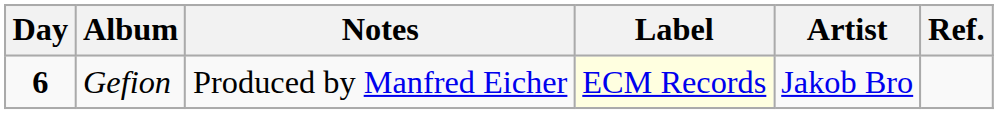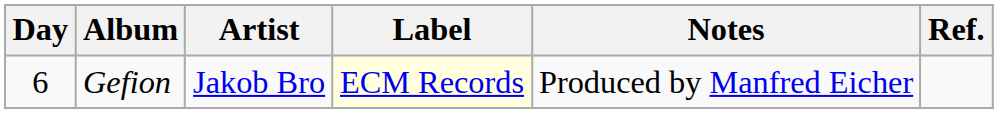 <table class="wikitable">
 <tr>
 <th>Day</th>
 <th>Album</th>
+<th>Artist</th>
+<th>Label</th>
 <th>Notes</th>
-<th>Label</th>
-<th>Artist</th>
 <th>Ref.</th>
 </tr>
 <tr>
-<td rowspan="1" style="text-align:center;"><strong>6</strong></td>
+<td rowspan="1" style="text-align:center;">6</td>
 <td><em>Gefion</em></td>
+<td><a href='#'>Jakob Bro</a></td>
+<td style="background: lightyellow;"><a href='#'>ECM Records</a></td>
 <td>Produced by <a href='#'>Manfred Eicher</a></td>
-<td style="background: lightyellow;"><a href='#'>ECM Records</a></td>
-<td><a href='#'>Jakob Bro</a></td>
 <td style="text-align:center;"></td>
 </tr>
 </table>
